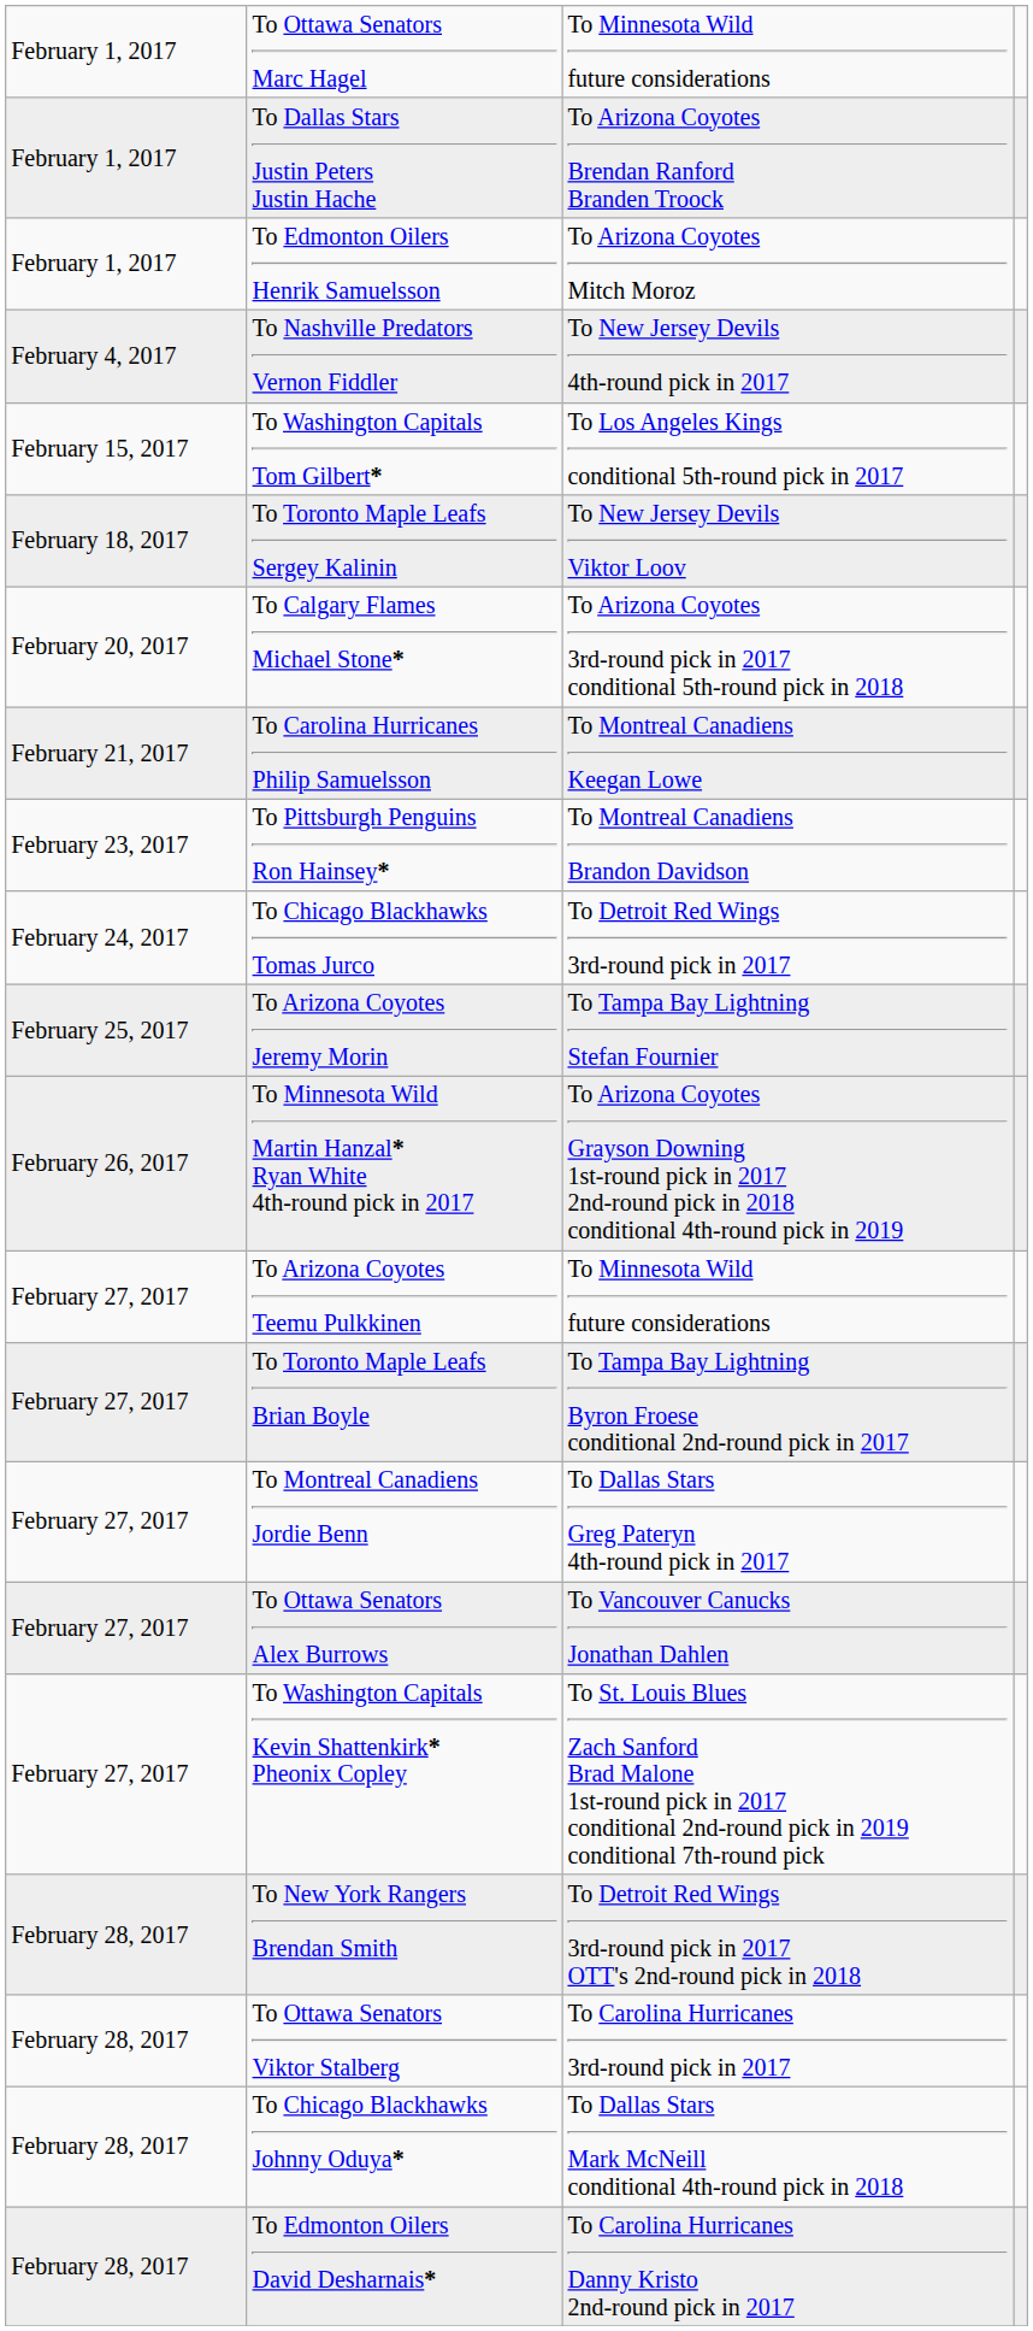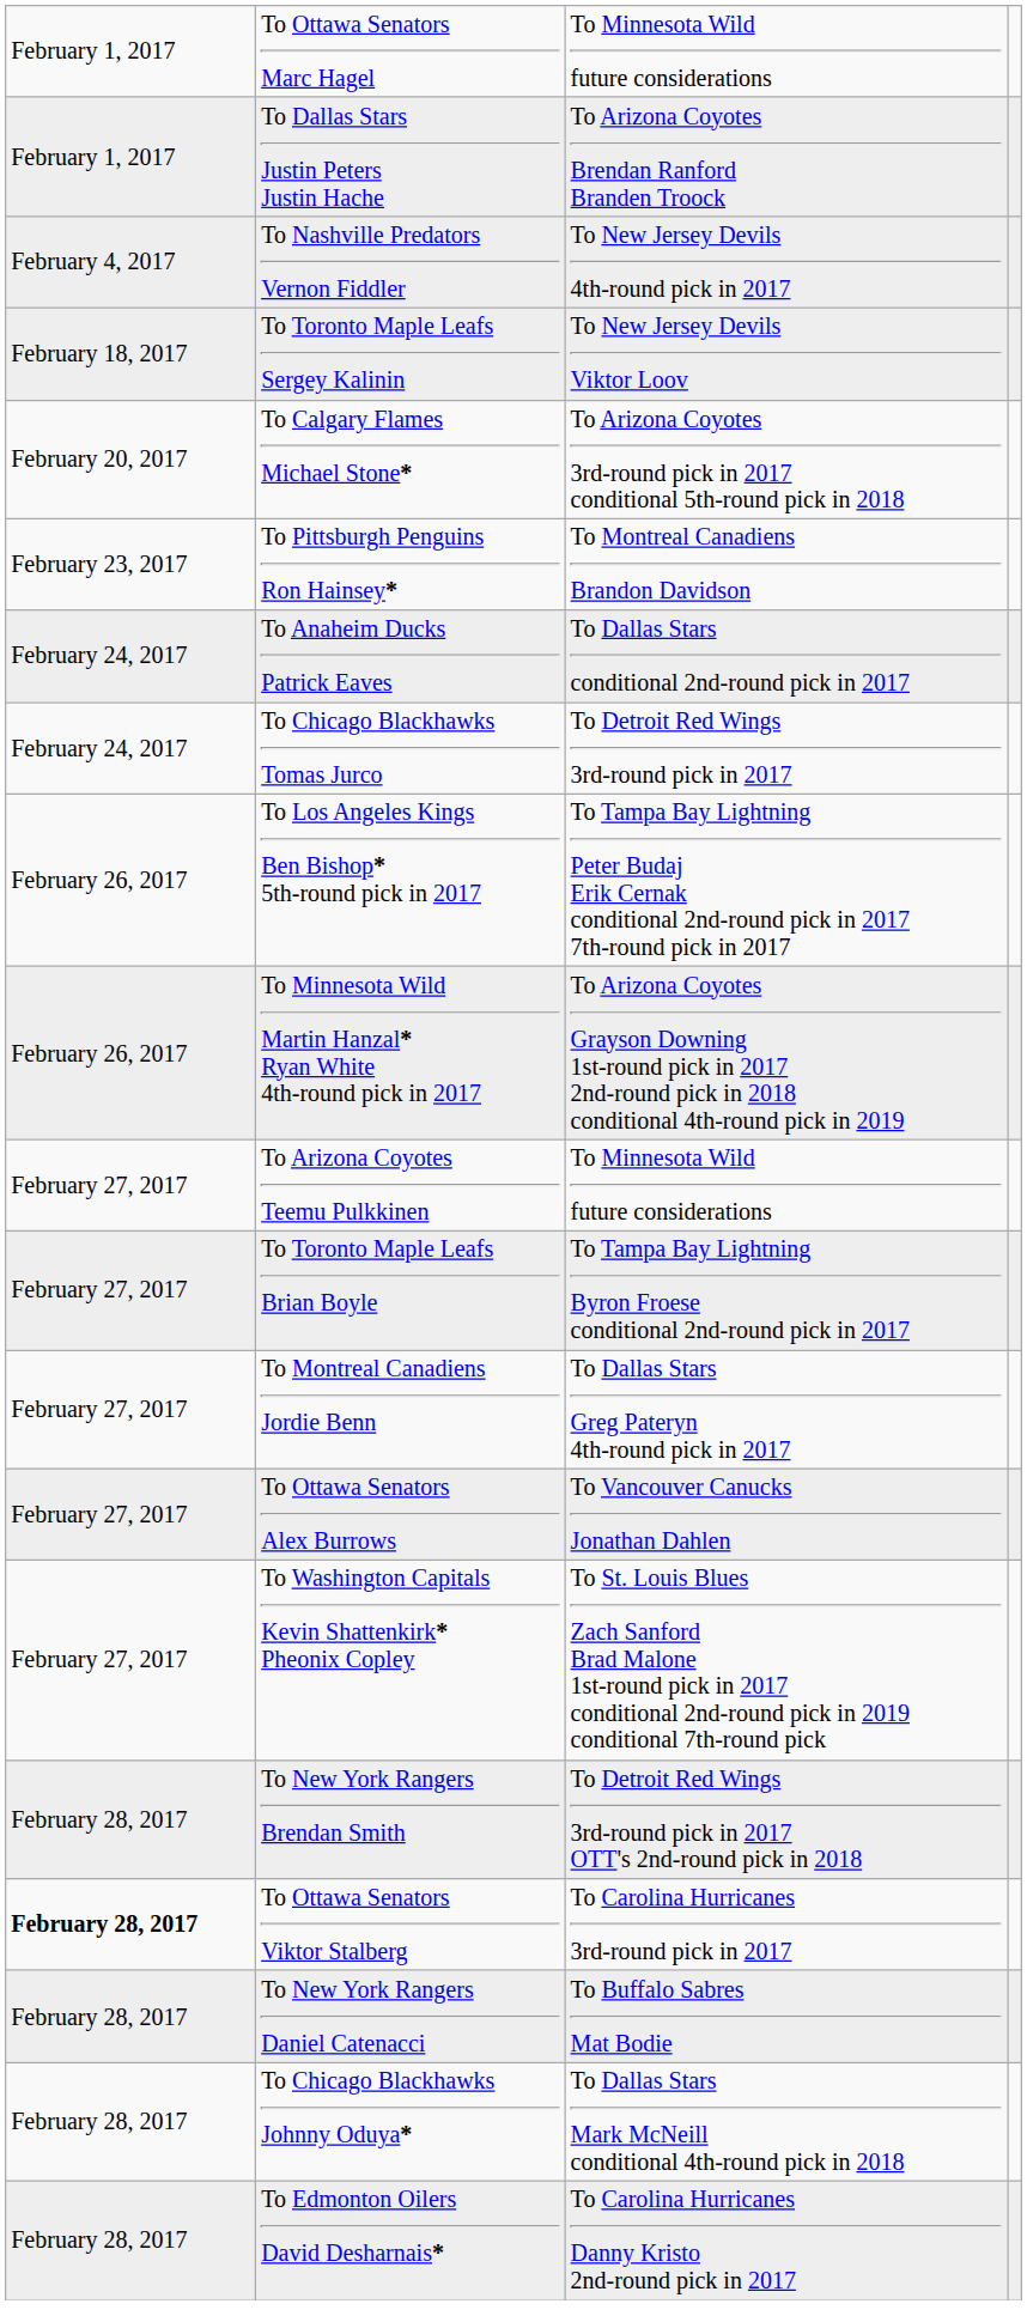 <table class="wikitable" style="border:1px solid #999999; width:680px;">
 <tr>
 <td>February 1, 2017</td>
 <td valign="top">To <a href='#'>Ottawa Senators</a><hr> <a href='#'>Marc Hagel</a></td>
 <td valign="top">To <a href='#'>Minnesota Wild</a><hr> <span>future considerations</span></td>
 <td></td>
 </tr>
 <tr bgcolor="eeeeee">
 <td>February 1, 2017</td>
 <td valign="top">To <a href='#'>Dallas Stars</a><hr> <a href='#'>Justin Peters</a><br><a href='#'>Justin Hache</a></td>
 <td valign="top">To <a href='#'>Arizona Coyotes</a><hr> <a href='#'>Brendan Ranford</a><br><a href='#'>Branden Troock</a></td>
 <td></td>
 </tr>
-<tr>
-<td>February 1, 2017</td>
-<td valign="top">To <a href='#'>Edmonton Oilers</a><hr> <a href='#'>Henrik Samuelsson</a></td>
-<td valign="top">To <a href='#'>Arizona Coyotes</a><hr> Mitch Moroz</td>
-<td></td>
-</tr>
 <tr bgcolor="eeeeee">
 <td>February 4, 2017</td>
 <td valign="top">To <a href='#'>Nashville Predators</a><hr> <a href='#'>Vernon Fiddler</a></td>
 <td valign="top">To <a href='#'>New Jersey Devils</a><hr> 4th-round pick in <a href='#'>2017</a></td>
-<td></td>
-</tr>
-<tr>
-<td>February 15, 2017</td>
-<td valign="top">To <a href='#'>Washington Capitals</a><hr> <a href='#'>Tom Gilbert</a><span><strong>*</strong></span></td>
-<td valign="top">To <a href='#'>Los Angeles Kings</a><hr> <span>conditional</span> 5th-round pick in <a href='#'>2017</a></td>
 <td></td>
 </tr>
 <tr bgcolor="eeeeee">
 <td>February 18, 2017</td>
 <td valign="top">To <a href='#'>Toronto Maple Leafs</a><hr> <a href='#'>Sergey Kalinin</a></td>
 <td valign="top">To <a href='#'>New Jersey Devils</a><hr> <a href='#'>Viktor Loov</a></td>
 <td></td>
 </tr>
 <tr>
 <td>February 20, 2017</td>
 <td valign="top">To <a href='#'>Calgary Flames</a><hr> <a href='#'>Michael Stone</a><span><strong>*</strong></span></td>
 <td valign="top">To <a href='#'>Arizona Coyotes</a><hr> 3rd-round pick in <a href='#'>2017</a><br><span>conditional</span> 5th-round pick in <a href='#'>2018</a></td>
 <td></td>
 </tr>
-<tr bgcolor="eeeeee">
-<td>February 21, 2017</td>
-<td valign="top">To <a href='#'>Carolina Hurricanes</a><hr> <a href='#'>Philip Samuelsson</a></td>
-<td valign="top">To <a href='#'>Montreal Canadiens</a><hr> <a href='#'>Keegan Lowe</a></td>
-<td></td>
-</tr>
 <tr>
 <td>February 23, 2017</td>
 <td valign="top">To <a href='#'>Pittsburgh Penguins</a><hr> <a href='#'>Ron Hainsey</a><span><strong>*</strong></span></td>
 <td valign="top">To <a href='#'>Montreal Canadiens</a><hr> <a href='#'>Brandon Davidson</a></td>
+<td></td>
+</tr>
+<tr bgcolor="eeeeee">
+<td>February 24, 2017</td>
+<td valign="top">To <a href='#'>Anaheim Ducks</a><hr> <a href='#'>Patrick Eaves</a></td>
+<td valign="top">To <a href='#'>Dallas Stars</a><hr> <span>conditional</span> 2nd-round pick in <a href='#'>2017</a></td>
 <td></td>
 </tr>
 <tr>
 <td>February 24, 2017</td>
 <td valign="top">To <a href='#'>Chicago Blackhawks</a><hr> <a href='#'>Tomas Jurco</a></td>
 <td valign="top">To <a href='#'>Detroit Red Wings</a><hr> 3rd-round pick in <a href='#'>2017</a></td>
 <td></td>
 </tr>
-<tr bgcolor="eeeeee">
-<td>February 25, 2017</td>
-<td valign="top">To <a href='#'>Arizona Coyotes</a><hr> <a href='#'>Jeremy Morin</a></td>
-<td valign="top">To <a href='#'>Tampa Bay Lightning</a><hr> <a href='#'>Stefan Fournier</a></td>
+<tr>
+<td>February 26, 2017</td>
+<td valign="top">To <a href='#'>Los Angeles Kings</a><hr> <a href='#'>Ben Bishop</a><span><strong>*</strong></span><br>5th-round pick in <a href='#'>2017</a></td>
+<td valign="top">To <a href='#'>Tampa Bay Lightning</a><hr> <a href='#'>Peter Budaj</a><br><a href='#'>Erik Cernak</a><br><span>conditional</span> 2nd-round pick in <a href='#'>2017</a><br>7th-round pick in 2017</td>
 <td></td>
 </tr>
 <tr bgcolor="eeeeee">
 <td>February 26, 2017</td>
 <td valign="top">To <a href='#'>Minnesota Wild</a><hr> <a href='#'>Martin Hanzal</a><span><strong>*</strong></span><br><a href='#'>Ryan White</a><br>4th-round pick in <a href='#'>2017</a></td>
 <td valign="top">To <a href='#'>Arizona Coyotes</a><hr> <a href='#'>Grayson Downing</a><br>1st-round pick in <a href='#'>2017</a><br>2nd-round pick in <a href='#'>2018</a><br><span>conditional</span> 4th-round pick in <a href='#'>2019</a></td>
 <td></td>
 </tr>
 <tr>
 <td>February 27, 2017</td>
 <td valign="top">To <a href='#'>Arizona Coyotes</a><hr> <a href='#'>Teemu Pulkkinen</a></td>
 <td valign="top">To <a href='#'>Minnesota Wild</a><hr> <span>future considerations</span></td>
 <td></td>
 </tr>
 <tr bgcolor="eeeeee">
 <td>February 27, 2017</td>
 <td valign="top">To <a href='#'>Toronto Maple Leafs</a><hr> <a href='#'>Brian Boyle</a></td>
 <td valign="top">To <a href='#'>Tampa Bay Lightning</a><hr> <a href='#'>Byron Froese</a><br><span>conditional</span> 2nd-round pick in <a href='#'>2017</a></td>
 <td></td>
 </tr>
 <tr>
 <td>February 27, 2017</td>
 <td valign="top">To <a href='#'>Montreal Canadiens</a><hr> <a href='#'>Jordie Benn</a></td>
 <td valign="top">To <a href='#'>Dallas Stars</a><hr> <a href='#'>Greg Pateryn</a><br>4th-round pick in <a href='#'>2017</a></td>
 <td></td>
 </tr>
 <tr bgcolor="eeeeee">
 <td>February 27, 2017</td>
 <td valign="top">To <a href='#'>Ottawa Senators</a><hr> <a href='#'>Alex Burrows</a></td>
 <td valign="top">To <a href='#'>Vancouver Canucks</a><hr> <a href='#'>Jonathan Dahlen</a></td>
 <td></td>
 </tr>
 <tr>
 <td>February 27, 2017</td>
 <td valign="top">To <a href='#'>Washington Capitals</a><hr> <a href='#'>Kevin Shattenkirk</a><span><strong>*</strong></span><br><a href='#'>Pheonix Copley</a></td>
 <td valign="top">To <a href='#'>St. Louis Blues</a><hr> <a href='#'>Zach Sanford</a><br><a href='#'>Brad Malone</a><br>1st-round pick in <a href='#'>2017</a><br><span>conditional</span> 2nd-round pick in <a href='#'>2019</a><br><span>conditional</span> 7th-round pick</td>
 <td></td>
 </tr>
 <tr bgcolor="eeeeee">
 <td>February 28, 2017</td>
 <td valign="top">To <a href='#'>New York Rangers</a><hr> <a href='#'>Brendan Smith</a></td>
 <td valign="top">To <a href='#'>Detroit Red Wings</a><hr> 3rd-round pick in <a href='#'>2017</a><br><a href='#'>OTT</a>'s 2nd-round pick in <a href='#'>2018</a></td>
 <td></td>
 </tr>
 <tr>
-<td>February 28, 2017</td>
+<td><strong>February 28, 2017</strong></td>
 <td valign="top">To <a href='#'>Ottawa Senators</a><hr> <a href='#'>Viktor Stalberg</a></td>
 <td valign="top">To <a href='#'>Carolina Hurricanes</a><hr> 3rd-round pick in <a href='#'>2017</a></td>
+<td></td>
+</tr>
+<tr bgcolor="eeeeee">
+<td>February 28, 2017</td>
+<td valign="top">To <a href='#'>New York Rangers</a><hr> <a href='#'>Daniel Catenacci</a></td>
+<td valign="top">To <a href='#'>Buffalo Sabres</a><hr> <a href='#'>Mat Bodie</a></td>
 <td></td>
 </tr>
 <tr>
 <td>February 28, 2017</td>
 <td valign="top">To <a href='#'>Chicago Blackhawks</a><hr> <a href='#'>Johnny Oduya</a><span><strong>*</strong></span></td>
 <td valign="top">To <a href='#'>Dallas Stars</a><hr> <a href='#'>Mark McNeill</a><br><span>conditional</span> 4th-round pick in <a href='#'>2018</a></td>
 <td></td>
 </tr>
 <tr bgcolor="eeeeee">
 <td>February 28, 2017</td>
 <td valign="top">To <a href='#'>Edmonton Oilers</a><hr> <a href='#'>David Desharnais</a><span><strong>*</strong></span></td>
 <td valign="top">To <a href='#'>Carolina Hurricanes</a><hr> <a href='#'>Danny Kristo</a><br>2nd-round pick in <a href='#'>2017</a></td>
 <td></td>
 </tr>
 </table>
